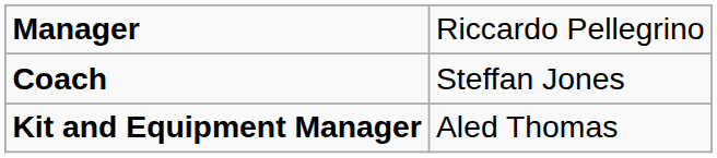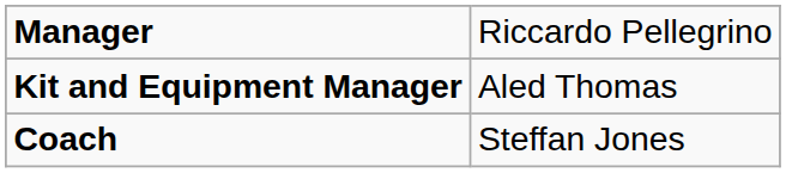 <table class="wikitable" style="text-align: left">
 <tr>
 <td><strong>Manager</strong></td>
 <td> Riccardo Pellegrino</td>
 </tr>
 <tr>
+<td><strong>Kit and Equipment Manager</strong></td>
+<td> Aled Thomas</td>
+</tr>
+<tr>
 <td><strong>Coach</strong></td>
 <td> Steffan Jones</td>
 </tr>
-<tr>
-<td><strong>Kit and Equipment Manager</strong></td>
-<td> Aled Thomas</td>
-</tr>
 </table>
